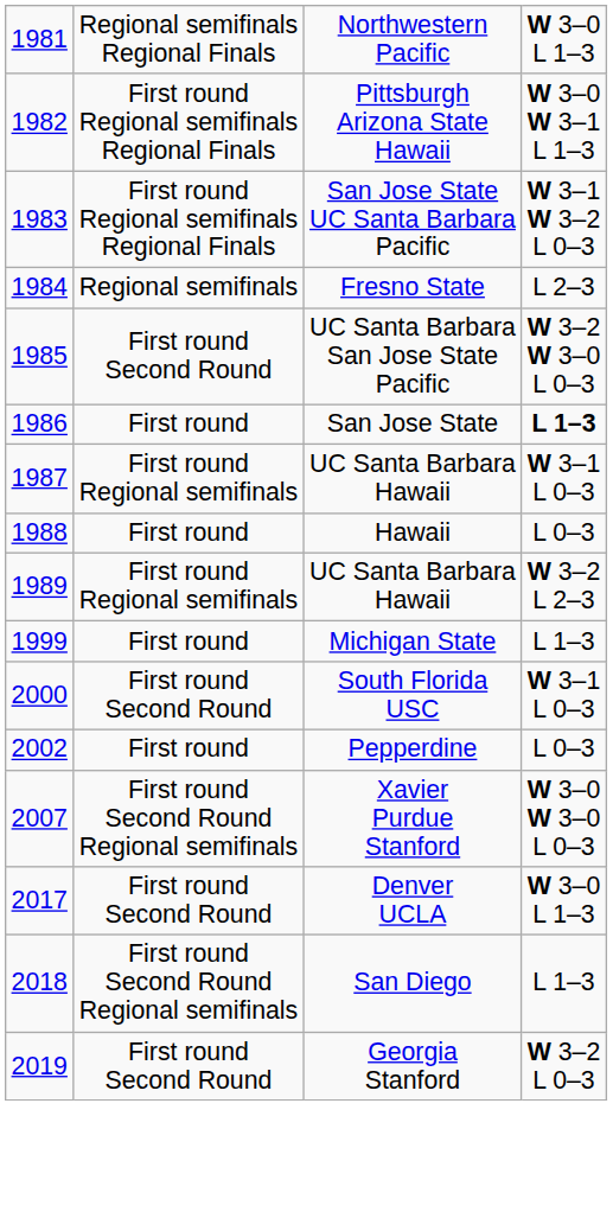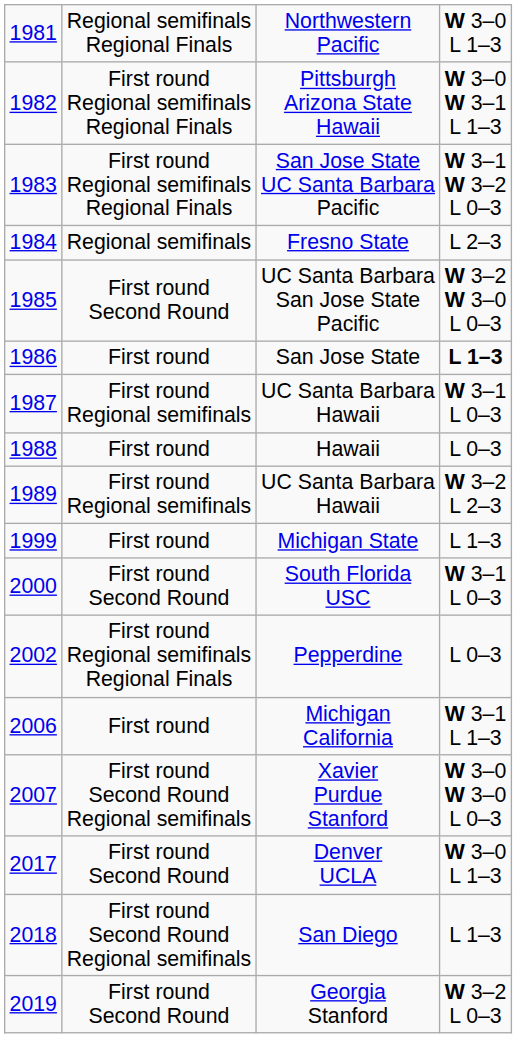 <table class="wikitable">
 <tr align="center">
 <td><a href='#'>1981</a></td>
 <td>Regional semifinals<br>Regional Finals</td>
 <td><a href='#'>Northwestern</a><br><a href='#'>Pacific</a></td>
 <td><strong>W</strong> 3–0<br>L 1–3</td>
 </tr>
 <tr align="center">
 <td><a href='#'>1982</a></td>
 <td>First round<br>Regional semifinals<br>Regional Finals</td>
 <td><a href='#'>Pittsburgh</a><br><a href='#'>Arizona State</a><br><a href='#'>Hawaii</a></td>
 <td><strong>W</strong> 3–0<br><strong>W</strong> 3–1<br>L 1–3</td>
 </tr>
 <tr align="center">
 <td><a href='#'>1983</a></td>
 <td>First round<br>Regional semifinals<br>Regional Finals</td>
 <td><a href='#'>San Jose State</a><br><a href='#'>UC Santa Barbara</a><br>Pacific</td>
 <td><strong>W</strong> 3–1<br><strong>W</strong> 3–2<br>L 0–3</td>
 </tr>
 <tr align="center">
 <td><a href='#'>1984</a></td>
 <td>Regional semifinals</td>
 <td><a href='#'>Fresno State</a></td>
 <td>L 2–3</td>
 </tr>
 <tr align="center">
 <td><a href='#'>1985</a></td>
 <td>First round<br>Second Round</td>
 <td>UC Santa Barbara<br>San Jose State<br>Pacific</td>
 <td><strong>W</strong> 3–2<br><strong>W</strong> 3–0<br>L 0–3</td>
 </tr>
 <tr align="center">
 <td><a href='#'>1986</a></td>
 <td>First round</td>
 <td>San Jose State</td>
 <td><strong>L 1–3</strong></td>
 </tr>
 <tr align="center">
 <td><a href='#'>1987</a></td>
 <td>First round<br>Regional semifinals</td>
 <td>UC Santa Barbara<br>Hawaii</td>
 <td><strong>W</strong> 3–1<br>L 0–3</td>
 </tr>
 <tr align="center">
 <td><a href='#'>1988</a></td>
 <td>First round</td>
 <td>Hawaii</td>
 <td>L 0–3</td>
 </tr>
 <tr align="center">
 <td><a href='#'>1989</a></td>
 <td>First round<br>Regional semifinals</td>
 <td>UC Santa Barbara<br>Hawaii</td>
 <td><strong>W</strong> 3–2<br>L 2–3</td>
 </tr>
 <tr align="center">
 <td><a href='#'>1999</a></td>
 <td>First round</td>
 <td><a href='#'>Michigan State</a></td>
 <td>L 1–3</td>
 </tr>
 <tr align="center">
 <td><a href='#'>2000</a></td>
 <td>First round<br>Second Round</td>
 <td><a href='#'>South Florida</a><br><a href='#'>USC</a></td>
 <td><strong>W</strong> 3–1<br>L 0–3</td>
 </tr>
 <tr align="center">
 <td><a href='#'>2002</a></td>
-<td>First round</td>
+<td>First round<br>Regional semifinals<br>Regional Finals</td>
 <td><a href='#'>Pepperdine</a></td>
 <td>L 0–3</td>
+</tr>
+<tr align="center">
+<td><a href='#'>2006</a></td>
+<td>First round</td>
+<td><a href='#'>Michigan</a><br><a href='#'>California</a></td>
+<td><strong>W</strong> 3–1<br>L 1–3</td>
 </tr>
 <tr align="center">
 <td><a href='#'>2007</a></td>
 <td>First round<br>Second Round<br>Regional semifinals</td>
 <td><a href='#'>Xavier</a><br><a href='#'>Purdue</a><br><a href='#'>Stanford</a></td>
 <td><strong>W</strong> 3–0<br><strong>W</strong> 3–0<br>L 0–3</td>
 </tr>
 <tr align="center">
 <td><a href='#'>2017</a></td>
 <td>First round<br>Second Round</td>
 <td><a href='#'>Denver</a><br><a href='#'>UCLA</a></td>
 <td><strong>W</strong> 3–0<br>L 1–3</td>
 </tr>
 <tr align="center">
 <td><a href='#'>2018</a></td>
 <td>First round<br>Second Round<br>Regional semifinals</td>
 <td><a href='#'>San Diego</a></td>
 <td>L 1–3</td>
 </tr>
 <tr align="center">
 <td><a href='#'>2019</a></td>
 <td>First round<br>Second Round</td>
 <td><a href='#'>Georgia</a><br>Stanford</td>
 <td><strong>W</strong> 3–2<br>L 0–3</td>
 </tr>
 </table>
